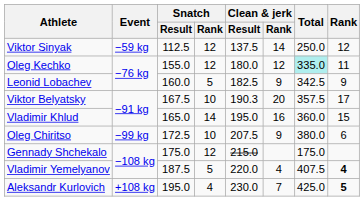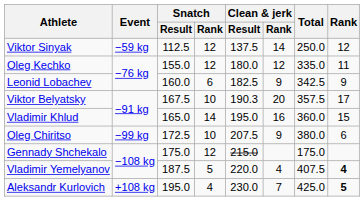 <table class="wikitable" style="font-size:90%">
 <tr>
 <th rowspan="2">Athlete</th>
 <th rowspan="2">Event</th>
 <th colspan="2">Snatch</th>
 <th colspan="2">Clean & jerk</th>
 <th rowspan="2">Total</th>
 <th rowspan="2">Rank</th>
 </tr>
 <tr style="font-size:95%">
 <th>Result</th>
 <th>Rank</th>
 <th>Result</th>
 <th>Rank</th>
 </tr>
 <tr align=center>
 <td align=left><a href='#'>Viktor Sinyak</a></td>
 <td align=left><a href='#'>−59 kg</a></td>
 <td>112.5</td>
 <td>12</td>
 <td>137.5</td>
 <td>14</td>
 <td>250.0</td>
 <td>12</td>
 </tr>
 <tr align=center>
 <td align=left><a href='#'>Oleg Kechko</a></td>
 <td align=left rowspan=2><a href='#'>−76 kg</a></td>
 <td>155.0</td>
 <td>12</td>
 <td>180.0</td>
 <td>12</td>
-<td style="background: paleturquoise;">335.0</td>
+<td>335.0</td>
 <td>11</td>
 </tr>
 <tr align=center>
 <td align=left><a href='#'>Leonid Lobachev</a></td>
 <td>160.0</td>
-<td>5</td>
+<td>6</td>
 <td>182.5</td>
 <td>9</td>
 <td>342.5</td>
 <td>9</td>
 </tr>
 <tr align=center>
 <td align=left><a href='#'>Viktor Belyatsky</a></td>
 <td align=left rowspan=2><a href='#'>−91 kg</a></td>
 <td>167.5</td>
 <td>10</td>
 <td>190.3</td>
 <td>20</td>
 <td>357.5</td>
 <td>17</td>
 </tr>
 <tr align=center>
 <td align=left><a href='#'>Vladimir Khlud</a></td>
 <td>165.0</td>
 <td>14</td>
 <td>195.0</td>
 <td>16</td>
 <td>360.0</td>
 <td>15</td>
 </tr>
 <tr align=center>
 <td align=left><a href='#'>Oleg Chiritso</a></td>
 <td align=left rowspan=1><a href='#'>−99 kg</a></td>
 <td>172.5</td>
 <td>10</td>
 <td>207.5</td>
 <td>9</td>
 <td>380.0</td>
 <td>6</td>
 </tr>
 <tr align=center>
 <td align=left><a href='#'>Gennady Shchekalo</a></td>
 <td align=left rowspan=2><a href='#'>−108 kg</a></td>
 <td>175.0</td>
 <td>12</td>
 <td><s>215.0</s></td>
 <td></td>
 <td>175.0</td>
 <td></td>
 </tr>
 <tr align=center>
 <td align=left><a href='#'>Vladimir Yemelyanov</a></td>
 <td>187.5</td>
 <td>5</td>
 <td>220.0</td>
 <td>4</td>
 <td>407.5</td>
 <td><strong>4</strong></td>
 </tr>
 <tr align=center>
 <td align=left><a href='#'>Aleksandr Kurlovich</a></td>
 <td align=left><a href='#'>+108 kg</a></td>
 <td>195.0</td>
 <td>4</td>
 <td>230.0</td>
 <td>7</td>
 <td>425.0</td>
 <td><strong>5</strong></td>
 </tr>
 </table>
